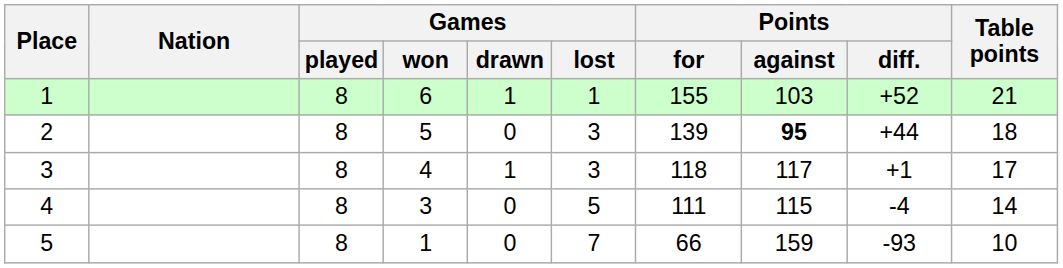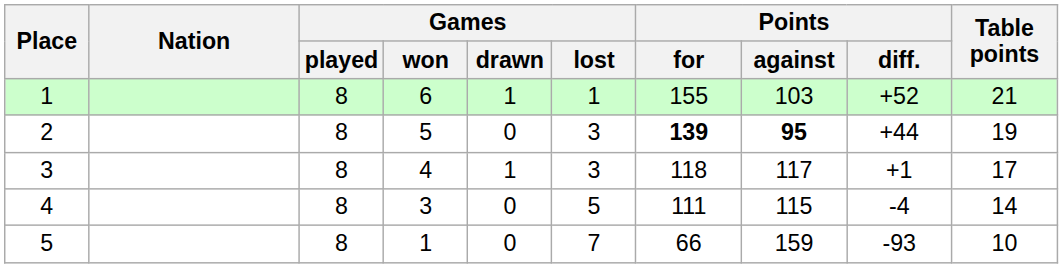 <table class="wikitable">
 <tr>
 <th rowspan="2" style="width:8%;">Place</th>
 <th rowspan="2" style="width:20%;">Nation</th>
 <th colspan="4" style="width:32%;">Games</th>
 <th colspan="3" style="width:30%;">Points</th>
 <th rowspan="2" style="width:10%;">Table<br>points</th>
 </tr>
 <tr>
 <th style="width:8%;">played</th>
 <th style="width:8%;">won</th>
 <th style="width:8%;">drawn</th>
 <th style="width:8%;">lost</th>
 <th style="width:10%;">for</th>
 <th style="width:10%;">against</th>
 <th style="width:10%;">diff.</th>
 </tr>
 <tr style="background:#cfc; text-align:center;">
 <td>1</td>
 <td align=left><strong></strong></td>
 <td>8</td>
 <td>6</td>
 <td>1</td>
 <td>1</td>
 <td>155</td>
 <td>103</td>
 <td>+52</td>
 <td>21</td>
 </tr>
 <tr style="background:#fff; text-align:center;">
 <td>2</td>
 <td align=left></td>
 <td>8</td>
 <td>5</td>
 <td>0</td>
 <td>3</td>
-<td>139</td>
+<td><strong>139</strong></td>
 <td><strong>95</strong></td>
 <td>+44</td>
-<td>18</td>
+<td>19</td>
 </tr>
 <tr style="background:#fff; text-align:center;">
 <td>3</td>
 <td align=left></td>
 <td>8</td>
 <td>4</td>
 <td>1</td>
 <td>3</td>
 <td>118</td>
 <td>117</td>
 <td>+1</td>
 <td>17</td>
 </tr>
 <tr style="background:#fff; text-align:center;">
 <td>4</td>
 <td align=left></td>
 <td>8</td>
 <td>3</td>
 <td>0</td>
 <td>5</td>
 <td>111</td>
 <td>115</td>
 <td>-4</td>
 <td>14</td>
 </tr>
 <tr style="background:#fff; text-align:center;">
 <td>5</td>
 <td align=left></td>
 <td>8</td>
 <td>1</td>
 <td>0</td>
 <td>7</td>
 <td>66</td>
 <td>159</td>
 <td>-93</td>
 <td>10</td>
 </tr>
 </table>
